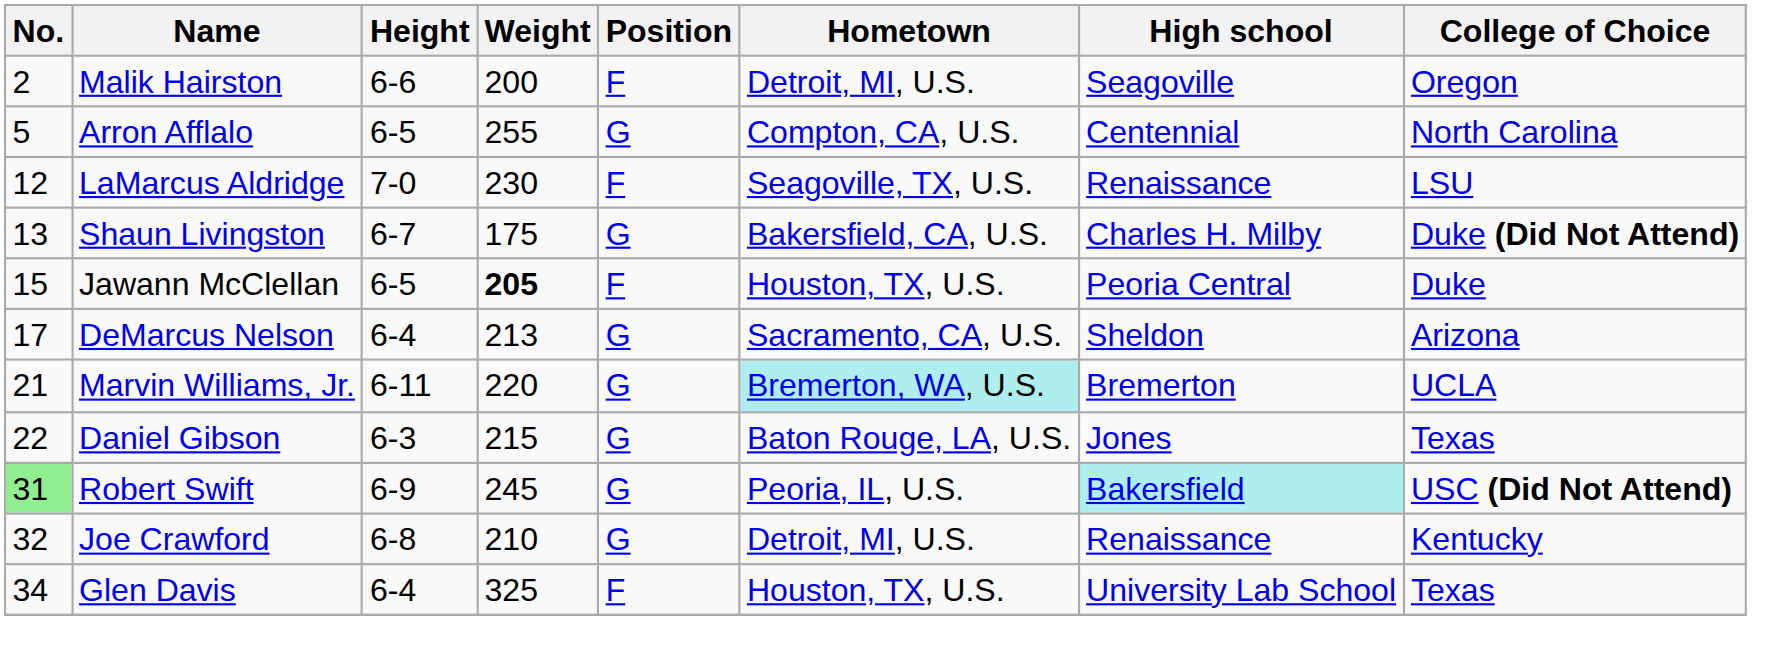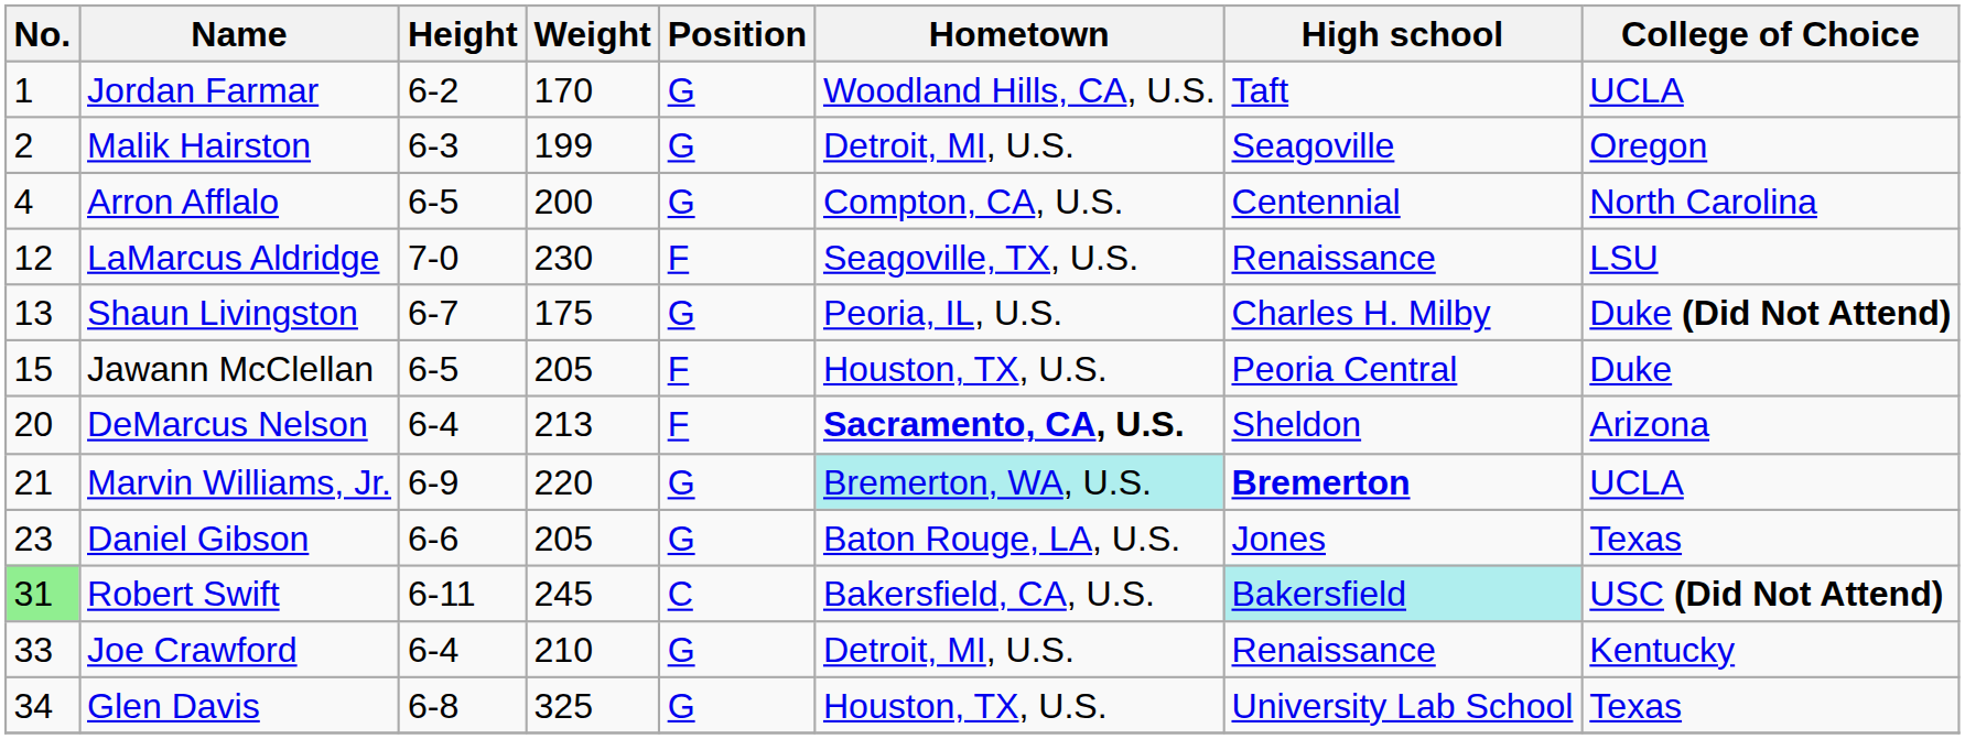 <table class="wikitable sortable" style="font-size: 95%;">
 <tr>
 <th>No.</th>
 <th>Name</th>
 <th>Height</th>
 <th>Weight</th>
 <th>Position</th>
 <th>Hometown</th>
 <th>High school</th>
 <th>College of Choice</th>
 </tr>
 <tr>
+<td>1</td>
+<td><a href='#'>Jordan Farmar</a></td>
+<td>6-2</td>
+<td>170</td>
+<td><a href='#'>G</a></td>
+<td><a href='#'>Woodland Hills, CA</a>, U.S.</td>
+<td><a href='#'>Taft</a></td>
+<td><a href='#'>UCLA</a></td>
+</tr>
+<tr>
 <td>2</td>
 <td><a href='#'>Malik Hairston</a></td>
-<td>6-6</td>
-<td>200</td>
-<td><a href='#'>F</a></td>
+<td>6-3</td>
+<td>199</td>
+<td><a href='#'>G</a></td>
 <td><a href='#'>Detroit, MI</a>, U.S.</td>
 <td><a href='#'>Seagoville</a></td>
 <td><a href='#'>Oregon</a></td>
 </tr>
 <tr>
-<td>5</td>
+<td>4</td>
 <td><a href='#'>Arron Afflalo</a></td>
 <td>6-5</td>
-<td>255</td>
+<td>200</td>
 <td><a href='#'>G</a></td>
 <td><a href='#'>Compton, CA</a>, U.S.</td>
 <td><a href='#'>Centennial</a></td>
 <td><a href='#'>North Carolina</a></td>
 </tr>
 <tr>
 <td>12</td>
 <td><a href='#'>LaMarcus Aldridge</a></td>
 <td>7-0</td>
 <td>230</td>
 <td><a href='#'>F</a></td>
 <td><a href='#'>Seagoville, TX</a>, U.S.</td>
 <td><a href='#'>Renaissance</a></td>
 <td><a href='#'>LSU</a></td>
 </tr>
 <tr>
 <td>13</td>
 <td><a href='#'>Shaun Livingston</a></td>
 <td>6-7</td>
 <td>175</td>
 <td><a href='#'>G</a></td>
-<td><a href='#'>Bakersfield, CA</a>, U.S.</td>
+<td><a href='#'>Peoria, IL</a>, U.S.</td>
 <td><a href='#'>Charles H. Milby</a></td>
 <td><a href='#'>Duke</a> <strong>(Did Not Attend)</strong></td>
 </tr>
 <tr>
 <td>15</td>
 <td>Jawann McClellan</td>
 <td>6-5</td>
-<td><strong>205</strong></td>
+<td>205</td>
 <td><a href='#'>F</a></td>
 <td><a href='#'>Houston, TX</a>, U.S.</td>
 <td><a href='#'>Peoria Central</a></td>
 <td><a href='#'>Duke</a></td>
 </tr>
 <tr>
-<td>17</td>
+<td>20</td>
 <td><a href='#'>DeMarcus Nelson</a></td>
 <td>6-4</td>
 <td>213</td>
-<td><a href='#'>G</a></td>
-<td><a href='#'>Sacramento, CA</a>, U.S.</td>
+<td><a href='#'>F</a></td>
+<td><strong><a href='#'>Sacramento, CA</a>, U.S.</strong></td>
 <td><a href='#'>Sheldon</a></td>
 <td><a href='#'>Arizona</a></td>
 </tr>
 <tr>
 <td>21</td>
 <td><a href='#'>Marvin Williams, Jr.</a></td>
-<td>6-11</td>
+<td>6-9</td>
 <td>220</td>
 <td><a href='#'>G</a></td>
 <td style="background: paleturquoise;"><a href='#'>Bremerton, WA</a>, U.S.</td>
-<td><a href='#'>Bremerton</a></td>
+<td><strong><a href='#'>Bremerton</a></strong></td>
 <td><a href='#'>UCLA</a></td>
 </tr>
 <tr>
-<td>22</td>
+<td>23</td>
 <td><a href='#'>Daniel Gibson</a></td>
-<td>6-3</td>
-<td>215</td>
+<td>6-6</td>
+<td>205</td>
 <td><a href='#'>G</a></td>
 <td><a href='#'>Baton Rouge, LA</a>, U.S.</td>
 <td><a href='#'>Jones</a></td>
 <td><a href='#'>Texas</a></td>
 </tr>
 <tr>
 <td style="background: lightgreen;">31</td>
 <td><a href='#'>Robert Swift</a></td>
-<td>6-9</td>
+<td>6-11</td>
 <td>245</td>
-<td><a href='#'>G</a></td>
-<td><a href='#'>Peoria, IL</a>, U.S.</td>
+<td><a href='#'>C</a></td>
+<td><a href='#'>Bakersfield, CA</a>, U.S.</td>
 <td style="background: paleturquoise;"><a href='#'>Bakersfield</a></td>
 <td><a href='#'>USC</a> <strong>(Did Not Attend)</strong></td>
 </tr>
 <tr>
-<td>32</td>
+<td>33</td>
 <td><a href='#'>Joe Crawford</a></td>
-<td>6-8</td>
+<td>6-4</td>
 <td>210</td>
 <td><a href='#'>G</a></td>
 <td><a href='#'>Detroit, MI</a>, U.S.</td>
 <td><a href='#'>Renaissance</a></td>
 <td><a href='#'>Kentucky</a></td>
 </tr>
 <tr>
 <td>34</td>
 <td><a href='#'>Glen Davis</a></td>
-<td>6-4</td>
+<td>6-8</td>
 <td>325</td>
-<td><a href='#'>F</a></td>
+<td><a href='#'>G</a></td>
 <td><a href='#'>Houston, TX</a>, U.S.</td>
 <td><a href='#'>University Lab School</a></td>
 <td><a href='#'>Texas</a></td>
 </tr>
 <tr>
 </tr>
 </table>
